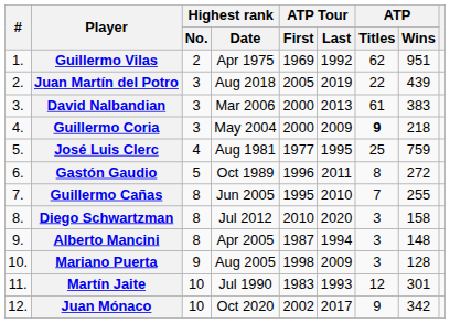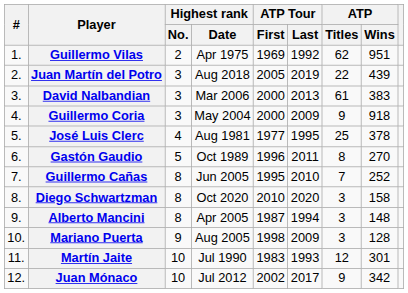 <table class="wikitable plainrowheaders" style=text-align:center>
 <tr>
 <th rowspan="2">#</th>
 <th rowspan="2">Player</th>
 <th colspan="2">Highest rank</th>
 <th colspan="2">ATP Tour</th>
 <th colspan="2">ATP</th>
 <th rowspan="2"></th>
 </tr>
 <tr>
 <th>No.</th>
 <th>Date</th>
 <th>First</th>
 <th>Last</th>
 <th>Titles</th>
 <th>Wins</th>
 </tr>
 <tr>
 <td>1.</td>
 <th scope="row" align="left"><a href='#'>Guillermo Vilas</a></th>
 <td>2</td>
 <td>Apr 1975</td>
 <td>1969</td>
 <td>1992</td>
 <td>62</td>
 <td>951</td>
 <td></td>
 </tr>
 <tr>
 <td>2.</td>
 <th scope="row" align="left"><a href='#'>Juan Martín del Potro</a></th>
 <td>3</td>
 <td>Aug 2018</td>
 <td>2005</td>
 <td>2019</td>
 <td>22</td>
 <td>439</td>
 <td></td>
 </tr>
 <tr>
 <td>3.</td>
 <th scope="row" align="left"><a href='#'>David Nalbandian</a></th>
 <td>3</td>
 <td>Mar 2006</td>
 <td>2000</td>
 <td>2013</td>
 <td>61</td>
 <td>383</td>
 <td></td>
 </tr>
 <tr>
 <td>4.</td>
 <th scope="row" align="left"><a href='#'>Guillermo Coria</a></th>
 <td>3</td>
 <td>May 2004</td>
 <td>2000</td>
 <td>2009</td>
-<td><strong>9</strong></td>
-<td>218</td>
+<td>9</td>
+<td>918</td>
 <td></td>
 </tr>
 <tr>
 <td>5.</td>
 <th scope="row" align="left"><a href='#'>José Luis Clerc</a></th>
 <td>4</td>
 <td>Aug 1981</td>
 <td>1977</td>
 <td>1995</td>
 <td>25</td>
-<td>759</td>
+<td>378</td>
 <td></td>
 </tr>
 <tr>
 <td>6.</td>
 <th scope="row" align="left"><a href='#'>Gastón Gaudio</a></th>
 <td>5</td>
 <td>Oct 1989</td>
 <td>1996</td>
 <td>2011</td>
 <td>8</td>
-<td>272</td>
+<td>270</td>
 <td></td>
 </tr>
 <tr>
 <td>7.</td>
 <th scope="row" align="left"><a href='#'>Guillermo Cañas</a></th>
 <td>8</td>
 <td>Jun 2005</td>
 <td>1995</td>
 <td>2010</td>
 <td>7</td>
-<td>255</td>
+<td>252</td>
 <td></td>
 </tr>
 <tr>
 <td>8.</td>
 <th scope="row" align="left"><a href='#'>Diego Schwartzman</a></th>
 <td>8</td>
-<td>Jul 2012</td>
+<td>Oct 2020</td>
 <td>2010</td>
 <td>2020</td>
 <td>3</td>
 <td>158</td>
 <td></td>
 </tr>
 <tr>
 <td>9.</td>
 <th scope="row" align="left"><a href='#'>Alberto Mancini</a></th>
 <td>8</td>
 <td>Apr 2005</td>
 <td>1987</td>
 <td>1994</td>
 <td>3</td>
 <td>148</td>
 <td></td>
 </tr>
 <tr>
 <td>10.</td>
 <th scope="row" align="left"><a href='#'>Mariano Puerta</a></th>
 <td>9</td>
 <td>Aug 2005</td>
 <td>1998</td>
 <td>2009</td>
 <td>3</td>
 <td>128</td>
 <td></td>
 </tr>
 <tr>
 <td>11.</td>
 <th scope="row" align="left"><a href='#'>Martín Jaite</a></th>
 <td>10</td>
 <td>Jul 1990</td>
 <td>1983</td>
 <td>1993</td>
 <td>12</td>
 <td>301</td>
 <td></td>
 </tr>
 <tr>
 <td>12.</td>
 <th scope="row"><a href='#'>Juan Mónaco</a></th>
 <td>10</td>
-<td>Oct 2020</td>
+<td>Jul 2012</td>
 <td>2002</td>
 <td>2017</td>
 <td>9</td>
 <td>342</td>
 <td></td>
 </tr>
 </table>
